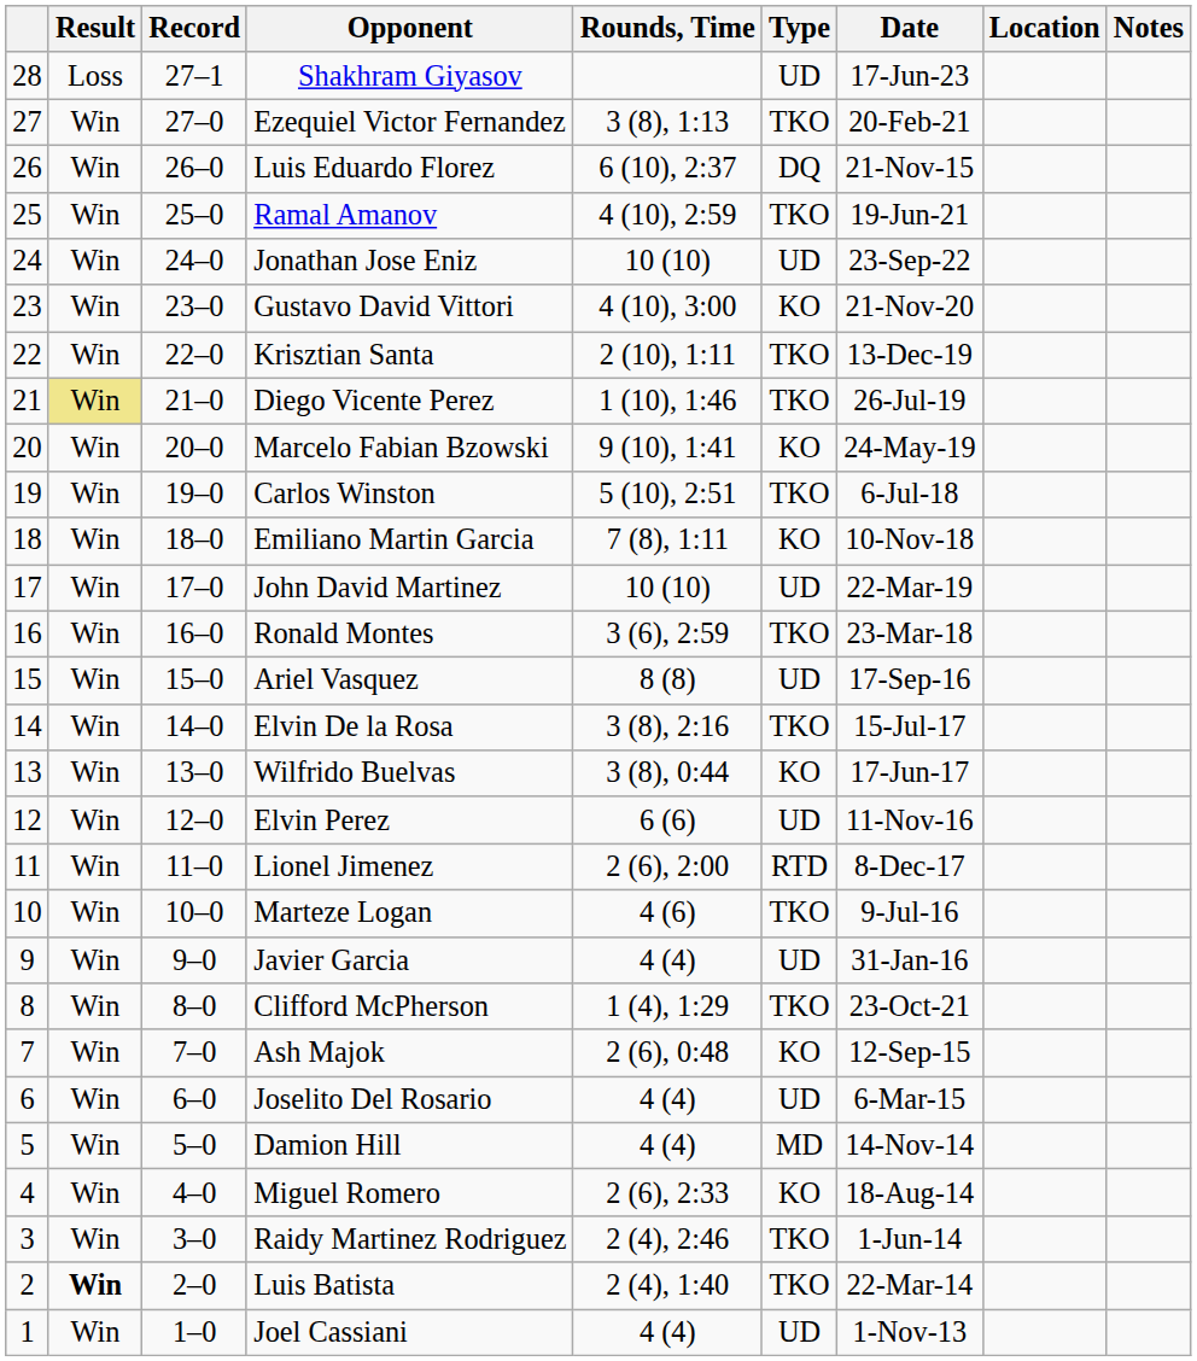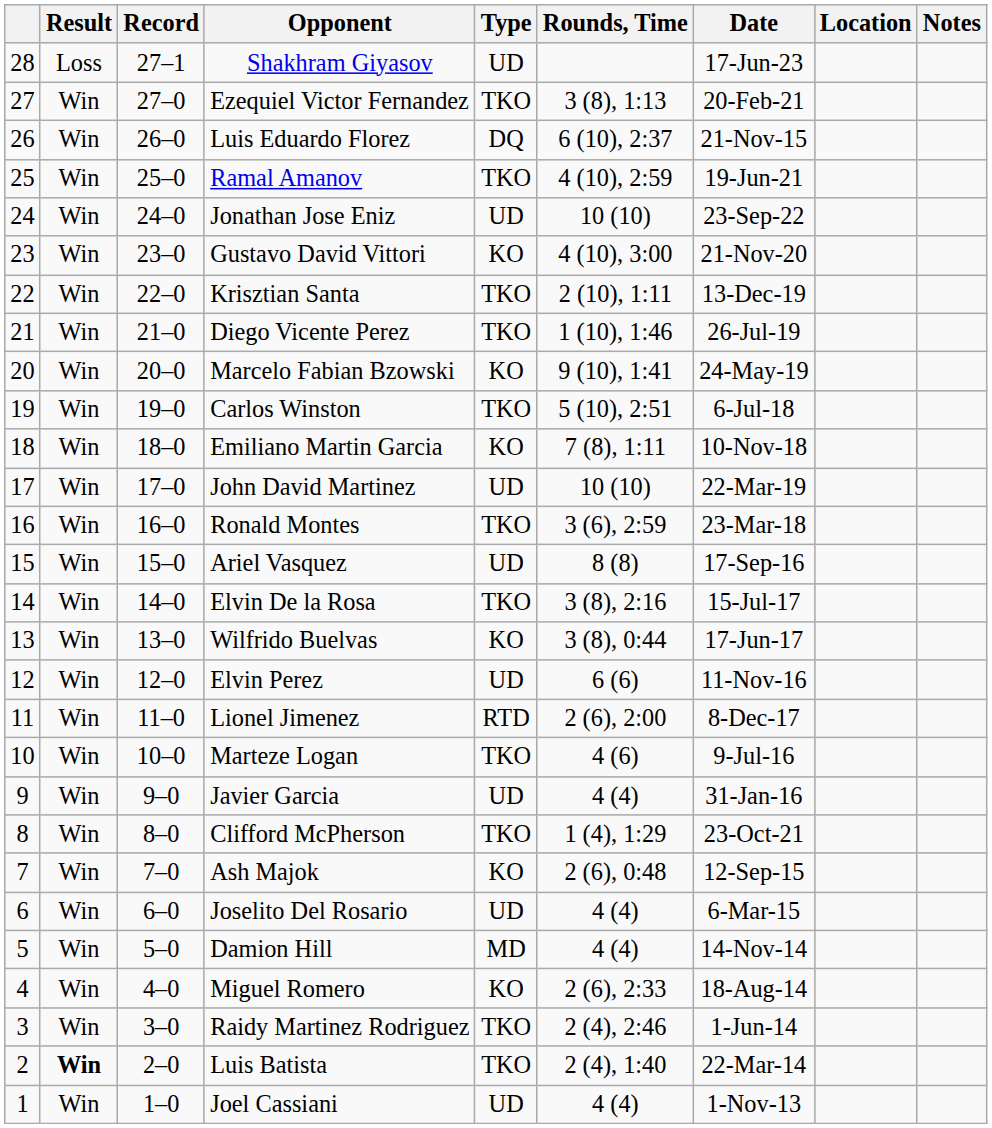 <table class="wikitable" style="text-align:center">
 <tr>
 <th></th>
 <th>Result</th>
 <th>Record</th>
 <th>Opponent</th>
+<th>Type</th>
 <th>Rounds, Time</th>
-<th>Type</th>
 <th>Date</th>
 <th>Location</th>
 <th>Notes</th>
 </tr>
 <tr>
 <td>28</td>
 <td>Loss</td>
 <td>27–1</td>
 <td><a href='#'>Shakhram Giyasov</a></td>
+<td>UD</td>
 <td></td>
-<td>UD</td>
 <td>17-Jun-23</td>
 <td></td>
 <td></td>
 </tr>
 <tr>
 <td>27</td>
 <td>Win</td>
 <td>27–0</td>
 <td style="text-align:left;">Ezequiel Victor Fernandez</td>
+<td>TKO</td>
 <td>3 (8), 1:13</td>
-<td>TKO</td>
 <td>20-Feb-21</td>
 <td style="text-align:left;"></td>
 <td style="text-align:left;"></td>
 </tr>
 <tr>
 <td>26</td>
 <td>Win</td>
 <td>26–0</td>
 <td style="text-align:left;">Luis Eduardo Florez</td>
+<td>DQ</td>
 <td>6 (10), 2:37</td>
-<td>DQ</td>
 <td>21-Nov-15</td>
 <td style="text-align:left;"></td>
 <td style="text-align:left;"></td>
 </tr>
 <tr>
 <td>25</td>
 <td>Win</td>
 <td>25–0</td>
 <td style="text-align:left;"><a href='#'>Ramal Amanov</a></td>
+<td>TKO</td>
 <td>4 (10), 2:59</td>
-<td>TKO</td>
 <td>19-Jun-21</td>
 <td style="text-align:left;"></td>
 <td style="text-align:left;"></td>
 </tr>
 <tr>
 <td>24</td>
 <td>Win</td>
 <td>24–0</td>
 <td style="text-align:left;">Jonathan Jose Eniz</td>
+<td>UD</td>
 <td>10 (10)</td>
-<td>UD</td>
 <td>23-Sep-22</td>
 <td style="text-align:left;"></td>
 <td style="text-align:left;"></td>
 </tr>
 <tr>
 <td>23</td>
 <td>Win</td>
 <td>23–0</td>
 <td style="text-align:left;">Gustavo David Vittori</td>
+<td>KO</td>
 <td>4 (10), 3:00</td>
-<td>KO</td>
 <td>21-Nov-20</td>
 <td style="text-align:left;"></td>
 <td style="text-align:left;"></td>
 </tr>
 <tr>
 <td>22</td>
 <td>Win</td>
 <td>22–0</td>
 <td style="text-align:left;">Krisztian Santa</td>
+<td>TKO</td>
 <td>2 (10), 1:11</td>
-<td>TKO</td>
 <td>13-Dec-19</td>
 <td style="text-align:left;"></td>
 <td style="text-align:left;"></td>
 </tr>
 <tr>
 <td>21</td>
-<td style="background: khaki;">Win</td>
+<td>Win</td>
 <td>21–0</td>
 <td style="text-align:left;">Diego Vicente Perez</td>
+<td>TKO</td>
 <td>1 (10), 1:46</td>
-<td>TKO</td>
 <td>26-Jul-19</td>
 <td style="text-align:left;"></td>
 <td style="text-align:left;"></td>
 </tr>
 <tr>
 <td>20</td>
 <td>Win</td>
 <td>20–0</td>
 <td style="text-align:left;">Marcelo Fabian Bzowski</td>
+<td>KO</td>
 <td>9 (10), 1:41</td>
-<td>KO</td>
 <td>24-May-19</td>
 <td style="text-align:left;"></td>
 <td style="text-align:left;"></td>
 </tr>
 <tr>
 <td>19</td>
 <td>Win</td>
 <td>19–0</td>
 <td style="text-align:left;">Carlos Winston</td>
+<td>TKO</td>
 <td>5 (10), 2:51</td>
-<td>TKO</td>
 <td>6-Jul-18</td>
 <td style="text-align:left;"></td>
 <td style="text-align:left;"></td>
 </tr>
 <tr>
 <td>18</td>
 <td>Win</td>
 <td>18–0</td>
 <td style="text-align:left;">Emiliano Martin Garcia</td>
+<td>KO</td>
 <td>7 (8), 1:11</td>
-<td>KO</td>
 <td>10-Nov-18</td>
 <td style="text-align:left;"></td>
 <td style="text-align:left;"></td>
 </tr>
 <tr>
 <td>17</td>
 <td>Win</td>
 <td>17–0</td>
 <td style="text-align:left;">John David Martinez</td>
+<td>UD</td>
 <td>10 (10)</td>
-<td>UD</td>
 <td>22-Mar-19</td>
 <td style="text-align:left;"></td>
 <td style="text-align:left;"></td>
 </tr>
 <tr>
 <td>16</td>
 <td>Win</td>
 <td>16–0</td>
 <td style="text-align:left;">Ronald Montes</td>
+<td>TKO</td>
 <td>3 (6), 2:59</td>
-<td>TKO</td>
 <td>23-Mar-18</td>
 <td style="text-align:left;"></td>
 <td style="text-align:left;"></td>
 </tr>
 <tr>
 <td>15</td>
 <td>Win</td>
 <td>15–0</td>
 <td style="text-align:left;">Ariel Vasquez</td>
+<td>UD</td>
 <td>8 (8)</td>
-<td>UD</td>
 <td>17-Sep-16</td>
 <td style="text-align:left;"></td>
 <td style="text-align:left;"></td>
 </tr>
 <tr>
 <td>14</td>
 <td>Win</td>
 <td>14–0</td>
 <td style="text-align:left;">Elvin De la Rosa</td>
+<td>TKO</td>
 <td>3 (8), 2:16</td>
-<td>TKO</td>
 <td>15-Jul-17</td>
 <td style="text-align:left;"></td>
 <td style="text-align:left;"></td>
 </tr>
 <tr>
 <td>13</td>
 <td>Win</td>
 <td>13–0</td>
 <td style="text-align:left;">Wilfrido Buelvas</td>
+<td>KO</td>
 <td>3 (8), 0:44</td>
-<td>KO</td>
 <td>17-Jun-17</td>
 <td style="text-align:left;"></td>
 <td style="text-align:left;"></td>
 </tr>
 <tr>
 <td>12</td>
 <td>Win</td>
 <td>12–0</td>
 <td style="text-align:left;">Elvin Perez</td>
+<td>UD</td>
 <td>6 (6)</td>
-<td>UD</td>
 <td>11-Nov-16</td>
 <td style="text-align:left;"></td>
 <td style="text-align:left;"></td>
 </tr>
 <tr>
 <td>11</td>
 <td>Win</td>
 <td>11–0</td>
 <td style="text-align:left;">Lionel Jimenez</td>
+<td>RTD</td>
 <td>2 (6), 2:00</td>
-<td>RTD</td>
 <td>8-Dec-17</td>
 <td style="text-align:left;"></td>
 <td style="text-align:left;"></td>
 </tr>
 <tr>
 <td>10</td>
 <td>Win</td>
 <td>10–0</td>
 <td style="text-align:left;">Marteze Logan</td>
+<td>TKO</td>
 <td>4 (6)</td>
-<td>TKO</td>
 <td>9-Jul-16</td>
 <td style="text-align:left;"></td>
 <td style="text-align:left;"></td>
 </tr>
 <tr>
 <td>9</td>
 <td>Win</td>
 <td>9–0</td>
 <td style="text-align:left;">Javier Garcia</td>
+<td>UD</td>
 <td>4 (4)</td>
-<td>UD</td>
 <td>31-Jan-16</td>
 <td style="text-align:left;"></td>
 <td style="text-align:left;"></td>
 </tr>
 <tr>
 <td>8</td>
 <td>Win</td>
 <td>8–0</td>
 <td style="text-align:left;">Clifford McPherson</td>
+<td>TKO</td>
 <td>1 (4), 1:29</td>
-<td>TKO</td>
 <td>23-Oct-21</td>
 <td style="text-align:left;"></td>
 <td style="text-align:left;"></td>
 </tr>
 <tr>
 <td>7</td>
 <td>Win</td>
 <td>7–0</td>
 <td style="text-align:left;">Ash Majok</td>
+<td>KO</td>
 <td>2 (6), 0:48</td>
-<td>KO</td>
 <td>12-Sep-15</td>
 <td style="text-align:left;"></td>
 <td style="text-align:left;"></td>
 </tr>
 <tr>
 <td>6</td>
 <td>Win</td>
 <td>6–0</td>
 <td style="text-align:left;">Joselito Del Rosario</td>
+<td>UD</td>
 <td>4 (4)</td>
-<td>UD</td>
 <td>6-Mar-15</td>
 <td style="text-align:left;"></td>
 <td style="text-align:left;"></td>
 </tr>
 <tr>
 <td>5</td>
 <td>Win</td>
 <td>5–0</td>
 <td style="text-align:left;">Damion Hill</td>
+<td>MD</td>
 <td>4 (4)</td>
-<td>MD</td>
 <td>14-Nov-14</td>
 <td style="text-align:left;"></td>
 <td style="text-align:left;"></td>
 </tr>
 <tr>
 <td>4</td>
 <td>Win</td>
 <td>4–0</td>
 <td style="text-align:left;">Miguel Romero</td>
+<td>KO</td>
 <td>2 (6), 2:33</td>
-<td>KO</td>
 <td>18-Aug-14</td>
 <td style="text-align:left;"></td>
 <td style="text-align:left;"></td>
 </tr>
 <tr>
 <td>3</td>
 <td>Win</td>
 <td>3–0</td>
 <td style="text-align:left;">Raidy Martinez Rodriguez</td>
+<td>TKO</td>
 <td>2 (4), 2:46</td>
-<td>TKO</td>
 <td>1-Jun-14</td>
 <td style="text-align:left;"></td>
 <td style="text-align:left;"></td>
 </tr>
 <tr>
 <td>2</td>
 <td><strong>Win</strong></td>
 <td>2–0</td>
 <td style="text-align:left;">Luis Batista</td>
+<td>TKO</td>
 <td>2 (4), 1:40</td>
-<td>TKO</td>
 <td>22-Mar-14</td>
 <td style="text-align:left;"></td>
 <td style="text-align:left;"></td>
 </tr>
 <tr>
 <td>1</td>
 <td>Win</td>
 <td>1–0</td>
 <td style="text-align:left;">Joel Cassiani</td>
+<td>UD</td>
 <td>4 (4)</td>
-<td>UD</td>
 <td>1-Nov-13</td>
 <td style="text-align:left;"></td>
 <td style="text-align:left;"></td>
 </tr>
 </table>
